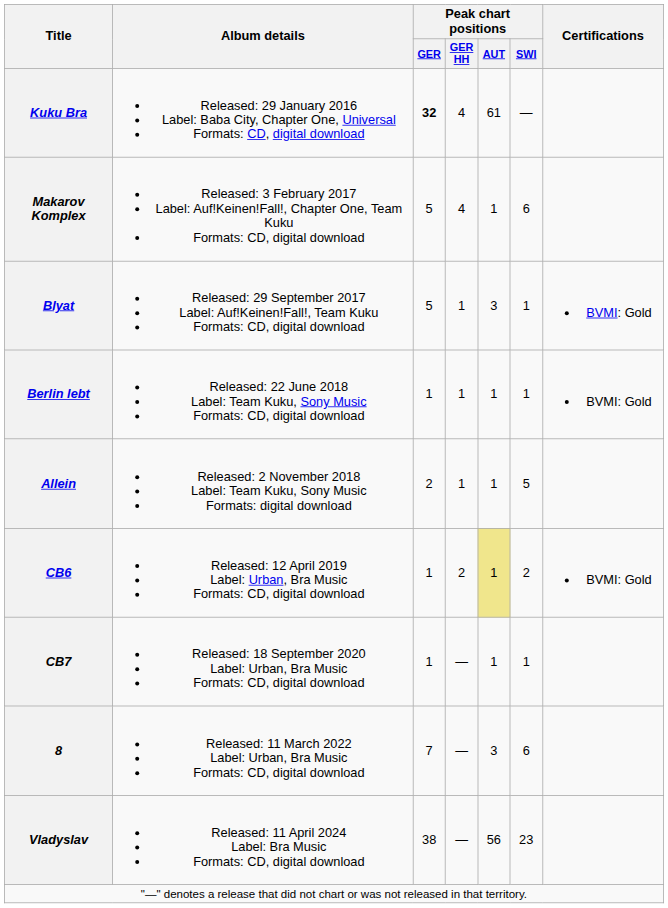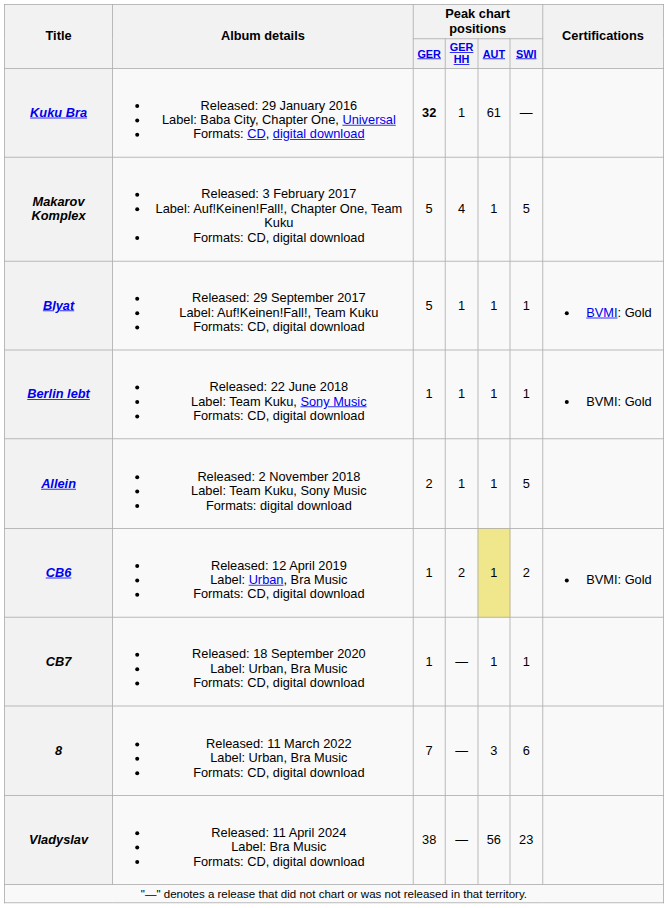 <table class="wikitable plainrowheaders" style="text-align:center;">
 <tr>
 <th scope="col" rowspan="2" style="width:8em;">Title</th>
 <th scope="col" rowspan="2" style="width:23em;">Album details</th>
 <th scope="col" colspan="4">Peak chart positions</th>
 <th scope="col" rowspan="2" style="width:9em;">Certifications</th>
 </tr>
 <tr>
 <th style="width:2.5em; font-size:85%"><a href='#'>GER</a><br></th>
 <th style="width:2.5em; font-size:85%"><a href='#'>GER<br>HH</a><br></th>
 <th style="width:2.5em; font-size:85%"><a href='#'>AUT</a><br></th>
 <th style="width:2.5em; font-size:85%"><a href='#'>SWI</a><br></th>
 </tr>
 <tr>
 <th scope="row"><em><a href='#'>Kuku Bra</a></em></th>
 <td><br><ul><li>Released: 29 January 2016</li><li>Label: Baba City, Chapter One, <a href='#'>Universal</a></li><li>Formats: <a href='#'>CD</a>, <a href='#'>digital download</a></li></ul></td>
 <td><strong>32</strong></td>
-<td>4</td>
+<td>1</td>
 <td>61</td>
 <td>—</td>
 <td></td>
 </tr>
 <tr>
 <th scope="row"><em>Makarov Komplex</em></th>
 <td><br><ul><li>Released: 3 February 2017</li><li>Label: Auf!Keinen!Fall!, Chapter One, Team Kuku</li><li>Formats: CD, digital download</li></ul></td>
 <td>5</td>
 <td>4</td>
 <td>1</td>
-<td>6</td>
+<td>5</td>
 <td></td>
 </tr>
 <tr>
 <th scope="row"><em><a href='#'>Blyat</a></em></th>
 <td><br><ul><li>Released: 29 September 2017</li><li>Label: Auf!Keinen!Fall!, Team Kuku</li><li>Formats: CD, digital download</li></ul></td>
 <td>5</td>
 <td>1</td>
-<td>3</td>
+<td>1</td>
 <td>1</td>
 <td><br><ul><li><a href='#'>BVMI</a>: Gold</li></ul></td>
 </tr>
 <tr>
 <th scope="row"><em><a href='#'>Berlin lebt</a></em></th>
 <td><br><ul><li>Released: 22 June 2018</li><li>Label: Team Kuku, <a href='#'>Sony Music</a></li><li>Formats: CD, digital download</li></ul></td>
 <td>1</td>
 <td>1</td>
 <td>1</td>
 <td>1</td>
 <td><br><ul><li>BVMI: Gold</li></ul></td>
 </tr>
 <tr>
 <th scope="row"><em><a href='#'>Allein</a></em></th>
 <td><br><ul><li>Released: 2 November 2018</li><li>Label: Team Kuku, Sony Music</li><li>Formats: digital download</li></ul></td>
 <td>2</td>
 <td>1</td>
 <td>1</td>
 <td>5</td>
 <td></td>
 </tr>
 <tr>
 <th scope="row"><em><a href='#'>CB6</a></em></th>
 <td><br><ul><li>Released: 12 April 2019</li><li>Label: <a href='#'>Urban</a>, Bra Music</li><li>Formats: CD, digital download</li></ul></td>
 <td>1</td>
 <td>2</td>
 <td style="background: khaki;">1</td>
 <td>2</td>
 <td><br><ul><li>BVMI: Gold</li></ul></td>
 </tr>
 <tr>
 <th scope="row"><em>CB7</em></th>
 <td><br><ul><li>Released: 18 September 2020</li><li>Label: Urban, Bra Music</li><li>Formats: CD, digital download</li></ul></td>
 <td>1</td>
 <td>—</td>
 <td>1</td>
 <td>1</td>
 <td></td>
 </tr>
 <tr>
 <th scope="row"><em>8</em></th>
 <td><br><ul><li>Released: 11 March 2022</li><li>Label: Urban, Bra Music</li><li>Formats: CD, digital download</li></ul></td>
 <td>7</td>
 <td>—</td>
 <td>3</td>
 <td>6</td>
 <td></td>
 </tr>
 <tr>
 <th scope="row"><em>Vladyslav</em></th>
 <td><br><ul><li>Released: 11 April 2024</li><li>Label: Bra Music</li><li>Formats: CD, digital download</li></ul></td>
 <td>38</td>
 <td>—</td>
 <td>56</td>
 <td>23</td>
 <td></td>
 </tr>
 <tr>
 <td colspan="7" style="font-size:90%">"—" denotes a release that did not chart or was not released in that territory.</td>
 </tr>
 </table>
